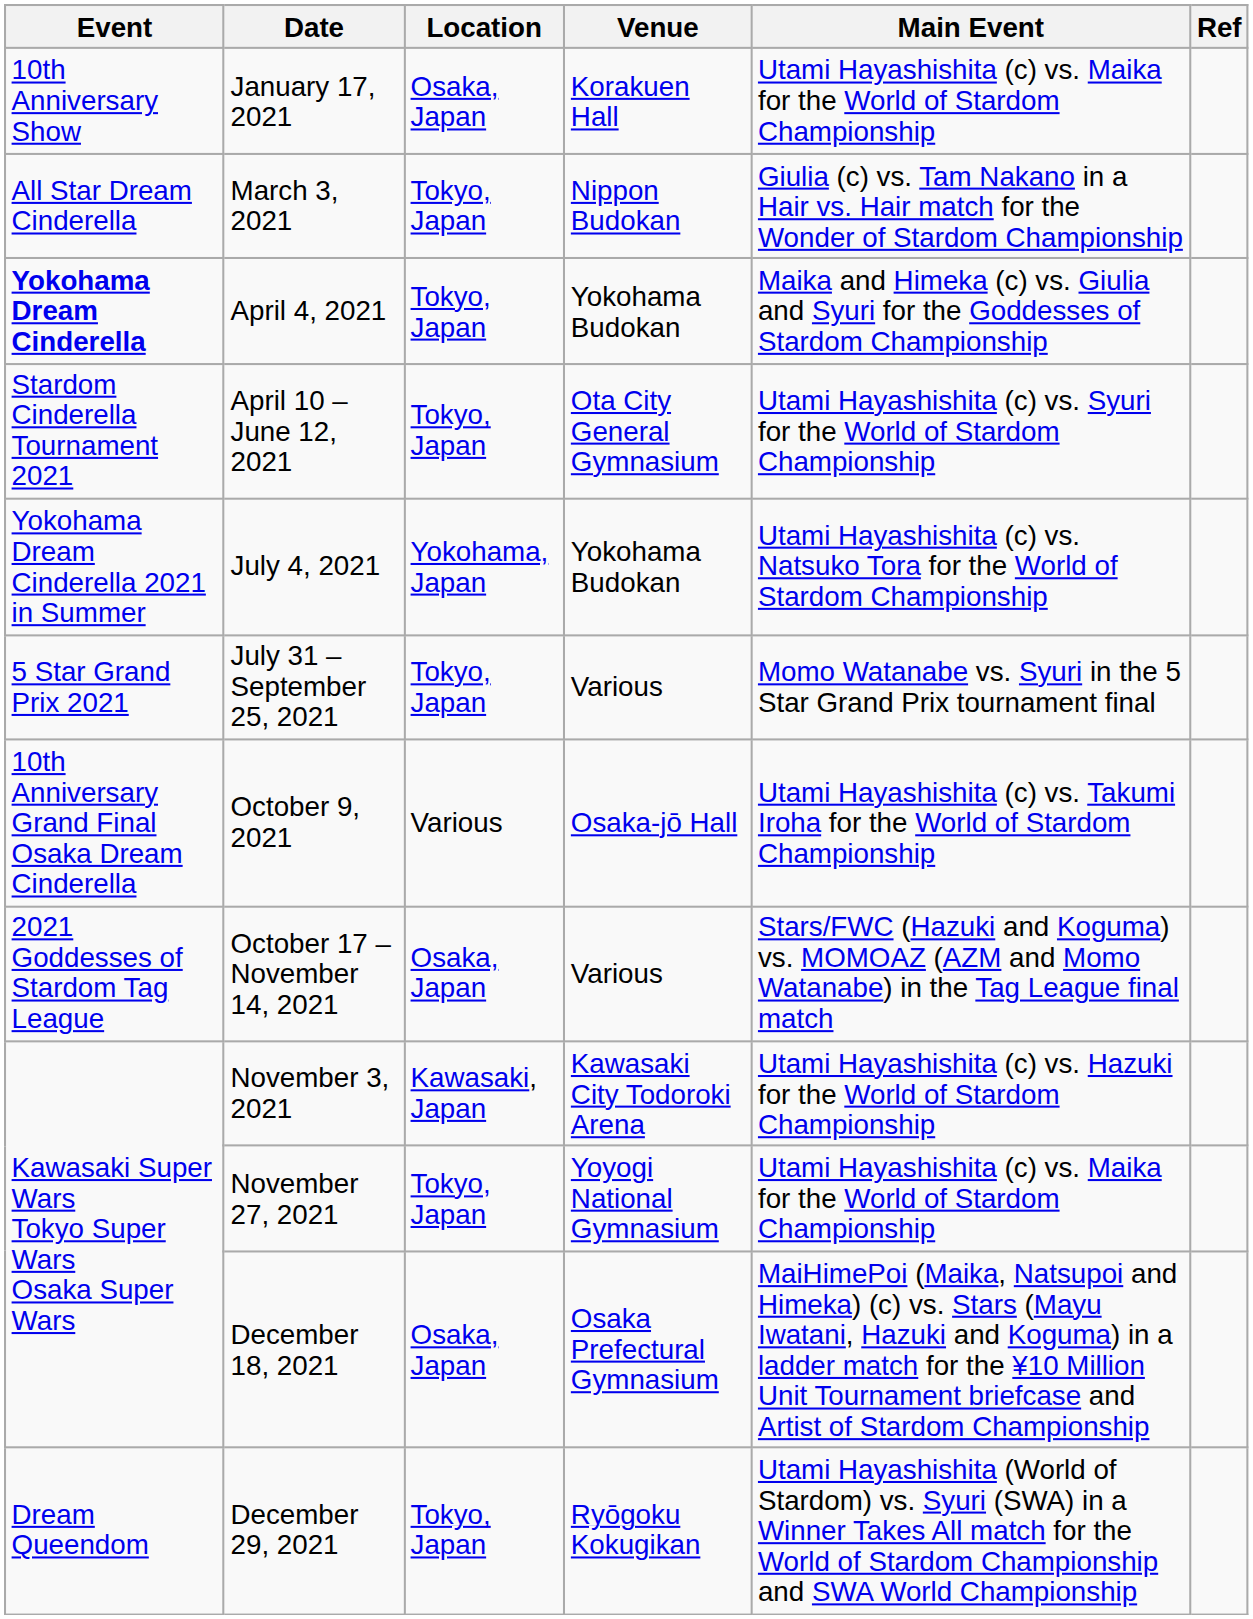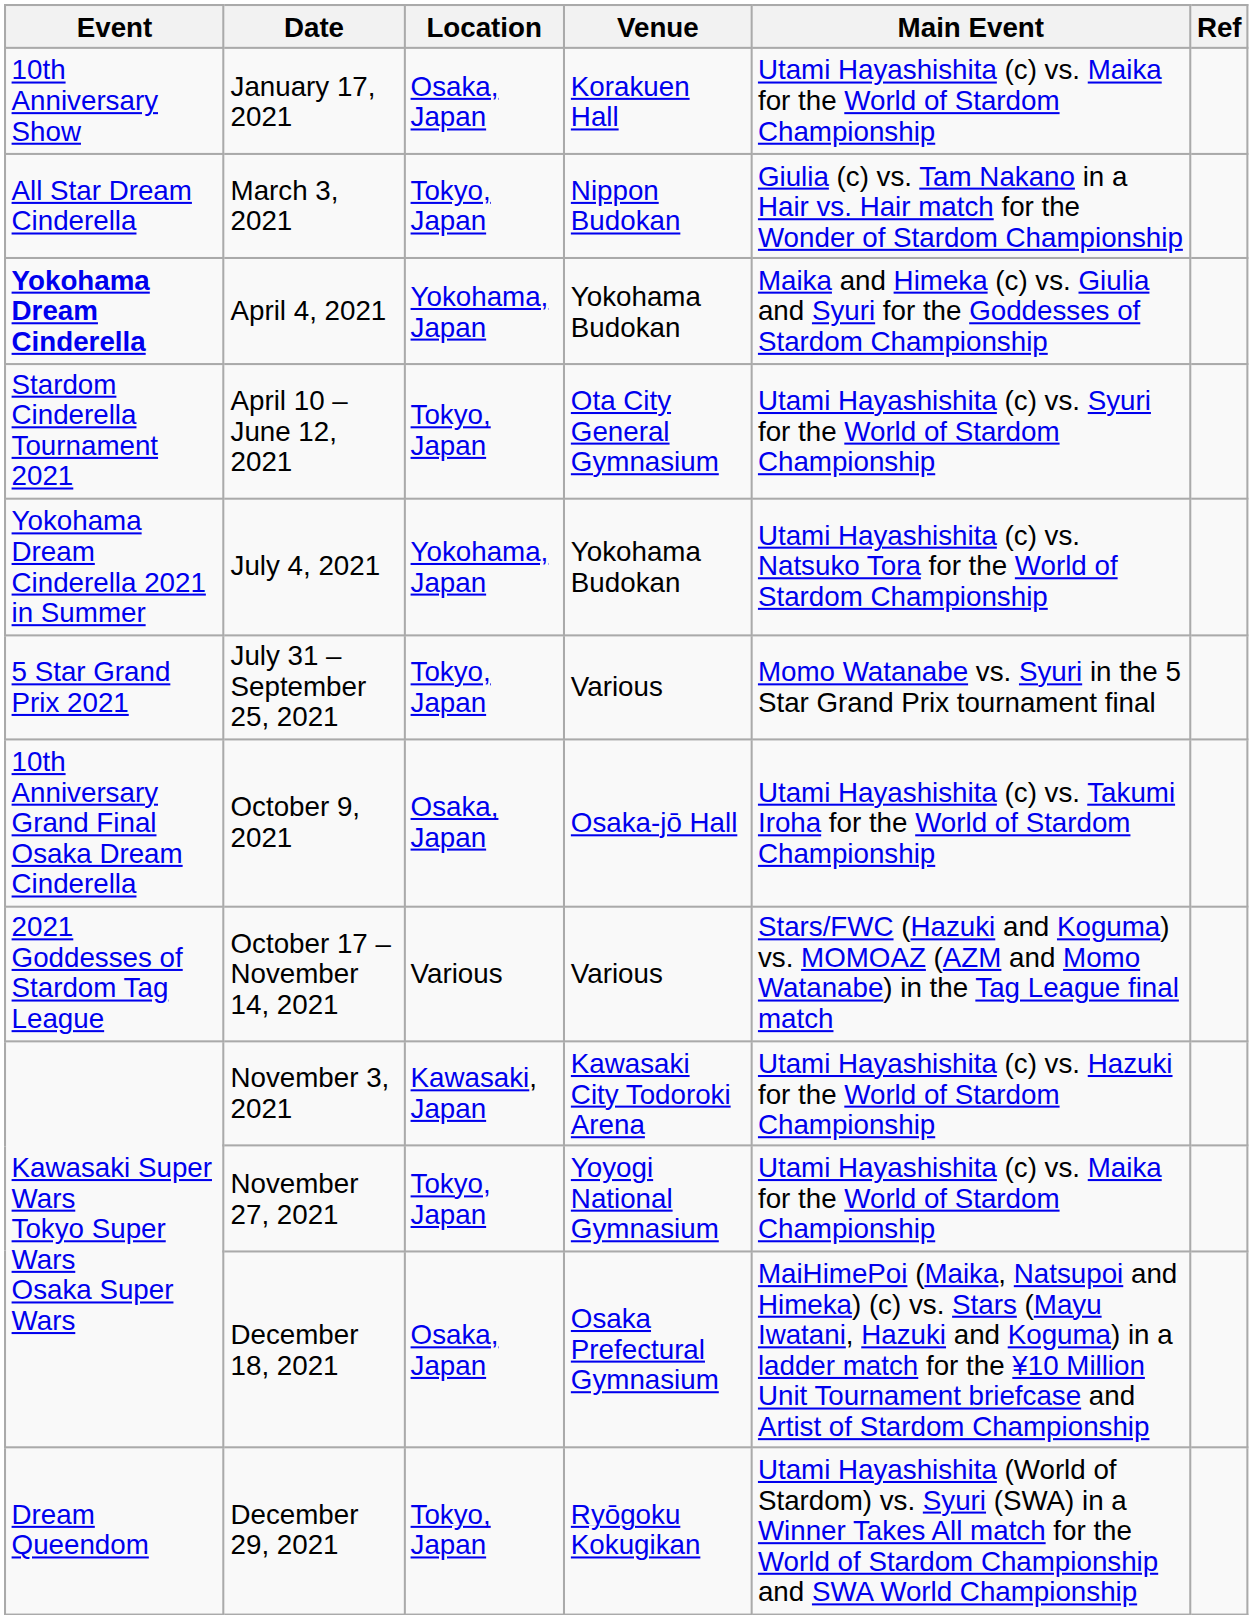 <table class="wikitable" style="font-size:85%;">
 <tr>
 <th>Event</th>
 <th>Date</th>
 <th>Location</th>
 <th>Venue</th>
 <th>Main Event</th>
 <th>Ref</th>
 </tr>
 <tr>
 <td><a href='#'>10th Anniversary Show</a></td>
 <td>January 17, 2021</td>
 <td><a href='#'>Osaka, Japan</a></td>
 <td><a href='#'>Korakuen Hall</a></td>
 <td><a href='#'>Utami Hayashishita</a> (c) vs. <a href='#'>Maika</a> for the <a href='#'>World of Stardom Championship</a></td>
 <td></td>
 </tr>
 <tr>
 <td><a href='#'>All Star Dream Cinderella</a></td>
 <td>March 3, 2021</td>
 <td><a href='#'>Tokyo, Japan</a></td>
 <td><a href='#'>Nippon Budokan</a></td>
 <td><a href='#'>Giulia</a> (c) vs. <a href='#'>Tam Nakano</a> in a <a href='#'>Hair vs. Hair match</a> for the <a href='#'>Wonder of Stardom Championship</a></td>
 <td></td>
 </tr>
 <tr>
 <td><strong><a href='#'>Yokohama Dream Cinderella</a></strong></td>
 <td>April 4, 2021</td>
-<td><a href='#'>Tokyo, Japan</a></td>
+<td><a href='#'>Yokohama, Japan</a></td>
 <td>Yokohama Budokan</td>
 <td><a href='#'>Maika</a> and <a href='#'>Himeka</a> (c) vs. <a href='#'>Giulia</a> and <a href='#'>Syuri</a> for the <a href='#'>Goddesses of Stardom Championship</a></td>
 <td></td>
 </tr>
 <tr>
 <td><a href='#'>Stardom Cinderella Tournament 2021</a></td>
 <td>April 10 – June 12, 2021</td>
 <td><a href='#'>Tokyo, Japan</a></td>
 <td><a href='#'>Ota City General Gymnasium</a></td>
 <td><a href='#'>Utami Hayashishita</a> (c) vs. <a href='#'>Syuri</a> for the <a href='#'>World of Stardom Championship</a></td>
 <td></td>
 </tr>
 <tr>
 <td><a href='#'>Yokohama Dream Cinderella 2021 in Summer</a></td>
 <td>July 4, 2021</td>
 <td><a href='#'>Yokohama, Japan</a></td>
 <td>Yokohama Budokan</td>
 <td><a href='#'>Utami Hayashishita</a> (c) vs. <a href='#'>Natsuko Tora</a> for the <a href='#'>World of Stardom Championship</a></td>
 <td></td>
 </tr>
 <tr>
 <td><a href='#'>5 Star Grand Prix 2021</a></td>
 <td>July 31 – September 25, 2021</td>
 <td><a href='#'>Tokyo, Japan</a></td>
 <td>Various<br></td>
 <td><a href='#'>Momo Watanabe</a> vs. <a href='#'>Syuri</a> in the 5 Star Grand Prix tournament final</td>
 <td></td>
 </tr>
 <tr>
 <td><a href='#'>10th Anniversary Grand Final Osaka Dream Cinderella</a></td>
 <td>October 9, 2021</td>
-<td>Various</td>
+<td><a href='#'>Osaka, Japan</a></td>
 <td><a href='#'>Osaka-jō Hall</a></td>
 <td><a href='#'>Utami Hayashishita</a> (c) vs. <a href='#'>Takumi Iroha</a> for the <a href='#'>World of Stardom Championship</a></td>
 <td></td>
 </tr>
 <tr>
 <td><a href='#'>2021 Goddesses of Stardom Tag League</a></td>
 <td>October 17 – November 14, 2021</td>
-<td><a href='#'>Osaka, Japan</a></td>
+<td>Various</td>
 <td>Various</td>
 <td><a href='#'>Stars/FWC</a> (<a href='#'>Hazuki</a> and <a href='#'>Koguma</a>) vs. <a href='#'>MOMOAZ</a> (<a href='#'>AZM</a> and <a href='#'>Momo Watanabe</a>) in the <a href='#'>Tag League final match</a></td>
 <td></td>
 </tr>
 <tr>
 <td rowspan="3"><a href='#'>Kawasaki Super Wars<br>Tokyo Super Wars<br>Osaka Super Wars</a></td>
 <td>November 3, 2021</td>
 <td><a href='#'>Kawasaki</a>, <a href='#'>Japan</a></td>
 <td><a href='#'>Kawasaki City Todoroki Arena</a></td>
 <td><a href='#'>Utami Hayashishita</a> (c) vs. <a href='#'>Hazuki</a> for the <a href='#'>World of Stardom Championship</a></td>
 <td></td>
 </tr>
 <tr>
 <td>November 27, 2021</td>
 <td><a href='#'>Tokyo, Japan</a></td>
 <td><a href='#'>Yoyogi National Gymnasium</a></td>
 <td><a href='#'>Utami Hayashishita</a> (c) vs. <a href='#'>Maika</a> for the <a href='#'>World of Stardom Championship</a></td>
 <td></td>
 </tr>
 <tr>
 <td>December 18, 2021</td>
 <td><a href='#'>Osaka, Japan</a></td>
 <td><a href='#'>Osaka Prefectural Gymnasium</a></td>
 <td><a href='#'>MaiHimePoi</a> (<a href='#'>Maika</a>, <a href='#'>Natsupoi</a> and <a href='#'>Himeka</a>) (c) vs. <a href='#'>Stars</a> (<a href='#'>Mayu Iwatani</a>, <a href='#'>Hazuki</a> and <a href='#'>Koguma</a>) in a <a href='#'>ladder match</a> for the <a href='#'>¥10 Million Unit Tournament briefcase</a> and <a href='#'>Artist of Stardom Championship</a></td>
 <td></td>
 </tr>
 <tr>
 <td><a href='#'>Dream Queendom</a></td>
 <td>December 29, 2021</td>
 <td><a href='#'>Tokyo, Japan</a></td>
 <td><a href='#'>Ryōgoku Kokugikan</a></td>
 <td><a href='#'>Utami Hayashishita</a> (World of Stardom) vs. <a href='#'>Syuri</a> (SWA) in a <a href='#'>Winner Takes All match</a> for the <a href='#'>World of Stardom Championship</a> and <a href='#'>SWA World Championship</a></td>
 <td></td>
 </tr>
 </table>
